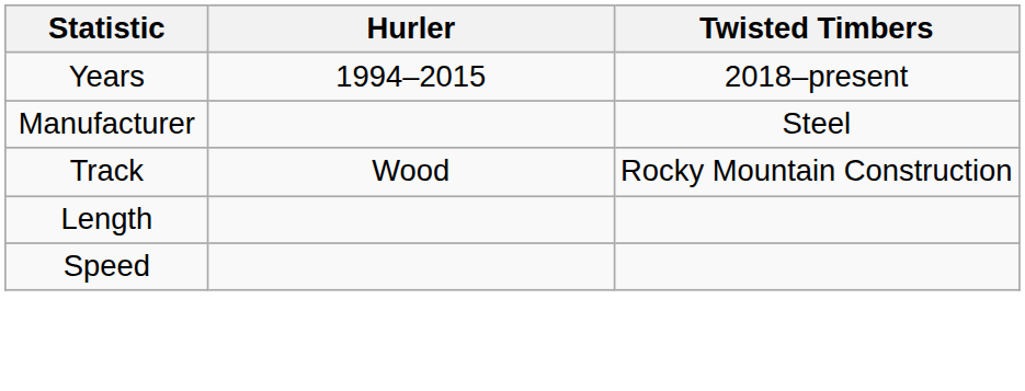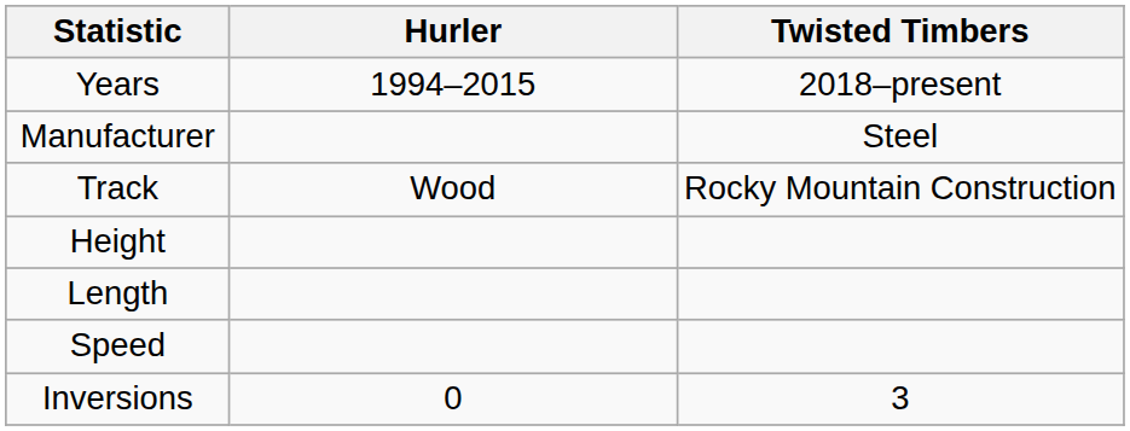 <table class="wikitable" style="text-align: center;">
 <tr>
 <th width="20%">Statistic</th>
 <th width="40%">Hurler</th>
 <th width="40%">Twisted Timbers</th>
 </tr>
 <tr>
 <td>Years</td>
 <td>1994–2015</td>
 <td>2018–present</td>
 </tr>
 <tr>
 <td>Manufacturer</td>
 <td></td>
 <td>Steel</td>
 </tr>
 <tr>
 <td>Track</td>
 <td>Wood</td>
 <td>Rocky Mountain Construction</td>
 </tr>
 <tr>
+<td>Height</td>
+<td></td>
+<td></td>
+</tr>
+<tr>
 <td>Length</td>
 <td></td>
 <td></td>
 </tr>
 <tr>
 <td>Speed</td>
 <td></td>
 <td></td>
 </tr>
+<tr>
+<td>Inversions</td>
+<td>0</td>
+<td>3</td>
+</tr>
 </table>
